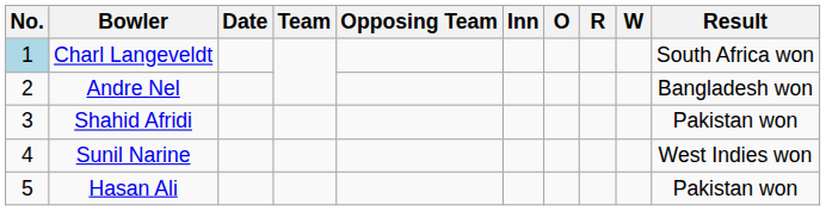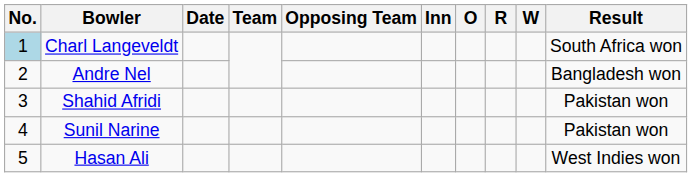 <table class="wikitable sortable">
 <tr align=center>
 <th>No.</th>
 <th>Bowler</th>
 <th>Date</th>
 <th>Team</th>
 <th>Opposing Team</th>
 <th scope="col" style="width:20px;">Inn</th>
 <th scope="col" style="width:20px;">O</th>
 <th scope="col" style="width:20px;">R</th>
 <th scope="col" style="width:20px;">W</th>
 <th>Result</th>
 </tr>
 <tr align=center>
 <td style="background: lightblue;">1</td>
 <td><a href='#'>Charl Langeveldt</a></td>
 <td></td>
 <td rowspan="2"></td>
 <td></td>
 <td></td>
 <td></td>
 <td></td>
 <td></td>
 <td>South Africa won</td>
 </tr>
 <tr align=center>
 <td>2</td>
 <td><a href='#'>Andre Nel</a></td>
 <td></td>
 <td></td>
 <td></td>
 <td></td>
 <td></td>
 <td></td>
 <td>Bangladesh won</td>
 </tr>
 <tr align=center>
 <td>3</td>
 <td><a href='#'>Shahid Afridi</a></td>
 <td></td>
 <td></td>
 <td></td>
 <td></td>
 <td></td>
 <td></td>
 <td></td>
 <td>Pakistan won</td>
 </tr>
 <tr align=center>
 <td>4</td>
 <td><a href='#'>Sunil Narine</a></td>
 <td></td>
 <td></td>
 <td></td>
 <td></td>
 <td></td>
 <td></td>
 <td></td>
-<td>West Indies won</td>
+<td>Pakistan won</td>
 </tr>
 <tr align=center>
 <td>5</td>
 <td><a href='#'>Hasan Ali</a></td>
 <td></td>
 <td></td>
 <td></td>
 <td></td>
 <td></td>
 <td></td>
 <td></td>
-<td>Pakistan won</td>
+<td>West Indies won</td>
 </tr>
 </table>
